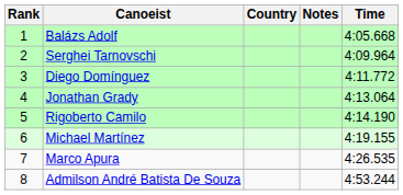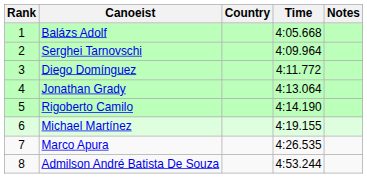 <table class="wikitable" style="text-align:center">
 <tr>
 <th>Rank</th>
 <th>Canoeist</th>
 <th>Country</th>
+<th>Time</th>
 <th>Notes</th>
-<th>Time</th>
 </tr>
 <tr bgcolor=bbffbb>
 <td>1</td>
 <td align="left"><a href='#'>Balázs Adolf</a></td>
 <td align="left"></td>
+<td>4:05.668</td>
 <td></td>
-<td>4:05.668</td>
 </tr>
 <tr bgcolor=bbffbb>
 <td>2</td>
 <td align="left"><a href='#'>Serghei Tarnovschi</a></td>
 <td align="left"></td>
+<td>4:09.964</td>
 <td></td>
-<td>4:09.964</td>
 </tr>
 <tr bgcolor=bbffbb>
 <td>3</td>
 <td align="left"><a href='#'>Diego Domínguez</a></td>
 <td align="left"></td>
+<td>4:11.772</td>
 <td></td>
-<td>4:11.772</td>
 </tr>
 <tr bgcolor=bbffbb>
 <td>4</td>
 <td align="left"><a href='#'>Jonathan Grady</a></td>
 <td align="left"></td>
+<td>4:13.064</td>
 <td></td>
-<td>4:13.064</td>
 </tr>
 <tr bgcolor=bbffbb>
 <td>5</td>
 <td align="left"><a href='#'>Rigoberto Camilo</a></td>
 <td align="left"></td>
+<td>4:14.190</td>
 <td></td>
-<td>4:14.190</td>
 </tr>
 <tr bgcolor=ddffdd>
 <td>6</td>
 <td align="left"><a href='#'>Michael Martínez</a></td>
 <td align="left"></td>
+<td>4:19.155</td>
 <td></td>
-<td>4:19.155</td>
 </tr>
 <tr>
 <td>7</td>
 <td align="left"><a href='#'>Marco Apura</a></td>
 <td align="left"></td>
+<td>4:26.535</td>
 <td></td>
-<td>4:26.535</td>
 </tr>
 <tr>
 <td>8</td>
 <td align="left"><a href='#'>Admilson André Batista De Souza</a></td>
 <td align="left"></td>
+<td>4:53.244</td>
 <td></td>
-<td>4:53.244</td>
 </tr>
 </table>
